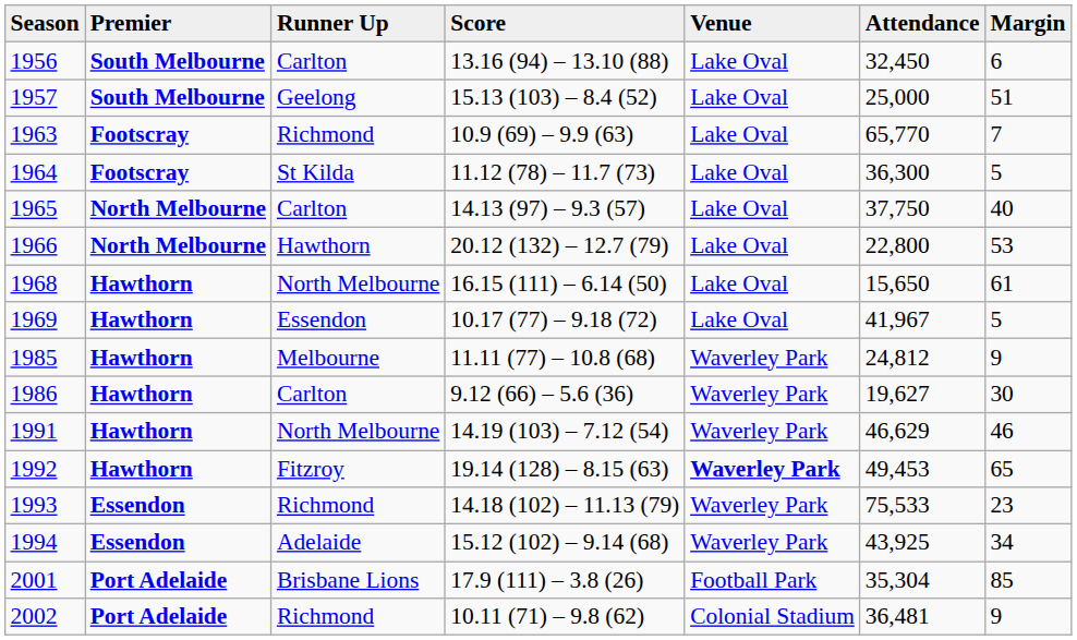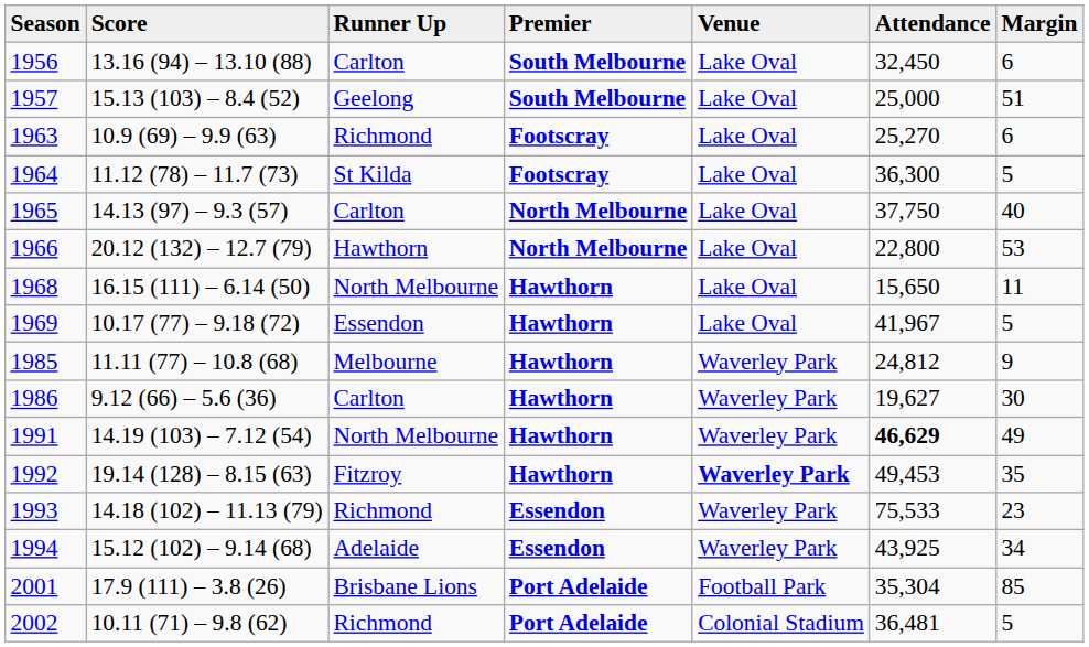 <table class="wikitable sortable">
 <tr style="background:#efefef;">
 <td><strong>Season</strong></td>
+<td><strong>Score</strong></td>
+<td><strong>Runner Up</strong></td>
 <td><strong>Premier</strong></td>
-<td><strong>Runner Up</strong></td>
-<td><strong>Score</strong></td>
 <td><strong>Venue</strong></td>
 <td><strong>Attendance</strong></td>
 <td><strong>Margin</strong></td>
 </tr>
 <tr>
 <td><a href='#'>1956</a></td>
+<td>13.16 (94) – 13.10 (88)</td>
+<td><a href='#'>Carlton</a></td>
 <td><strong><a href='#'>South Melbourne</a></strong></td>
-<td><a href='#'>Carlton</a></td>
-<td>13.16 (94) – 13.10 (88)</td>
 <td><a href='#'>Lake Oval</a></td>
 <td>32,450</td>
 <td>6</td>
 </tr>
 <tr>
 <td><a href='#'>1957</a></td>
+<td>15.13 (103) – 8.4 (52)</td>
+<td><a href='#'>Geelong</a></td>
 <td><strong><a href='#'>South Melbourne</a></strong></td>
-<td><a href='#'>Geelong</a></td>
-<td>15.13 (103) – 8.4 (52)</td>
 <td><a href='#'>Lake Oval</a></td>
 <td>25,000</td>
 <td>51</td>
 </tr>
 <tr>
 <td><a href='#'>1963</a></td>
+<td>10.9 (69) – 9.9 (63)</td>
+<td><a href='#'>Richmond</a></td>
 <td><strong><a href='#'>Footscray</a></strong></td>
-<td><a href='#'>Richmond</a></td>
-<td>10.9 (69) – 9.9 (63)</td>
 <td><a href='#'>Lake Oval</a></td>
-<td>65,770</td>
-<td>7</td>
+<td>25,270</td>
+<td>6</td>
 </tr>
 <tr>
 <td><a href='#'>1964</a></td>
+<td>11.12 (78) – 11.7 (73)</td>
+<td><a href='#'>St Kilda</a></td>
 <td><strong><a href='#'>Footscray</a></strong></td>
-<td><a href='#'>St Kilda</a></td>
-<td>11.12 (78) – 11.7 (73)</td>
 <td><a href='#'>Lake Oval</a></td>
 <td>36,300</td>
 <td>5</td>
 </tr>
 <tr>
 <td><a href='#'>1965</a></td>
+<td>14.13 (97) – 9.3 (57)</td>
+<td><a href='#'>Carlton</a></td>
 <td><strong><a href='#'>North Melbourne</a></strong></td>
-<td><a href='#'>Carlton</a></td>
-<td>14.13 (97) – 9.3 (57)</td>
 <td><a href='#'>Lake Oval</a></td>
 <td>37,750</td>
 <td>40</td>
 </tr>
 <tr>
 <td><a href='#'>1966</a></td>
+<td>20.12 (132) – 12.7 (79)</td>
+<td><a href='#'>Hawthorn</a></td>
 <td><strong><a href='#'>North Melbourne</a></strong></td>
-<td><a href='#'>Hawthorn</a></td>
-<td>20.12 (132) – 12.7 (79)</td>
 <td><a href='#'>Lake Oval</a></td>
 <td>22,800</td>
 <td>53</td>
 </tr>
 <tr>
 <td><a href='#'>1968</a></td>
+<td>16.15 (111) – 6.14 (50)</td>
+<td><a href='#'>North Melbourne</a></td>
 <td><strong><a href='#'>Hawthorn</a></strong></td>
-<td><a href='#'>North Melbourne</a></td>
-<td>16.15 (111) – 6.14 (50)</td>
 <td><a href='#'>Lake Oval</a></td>
 <td>15,650</td>
-<td>61</td>
+<td>11</td>
 </tr>
 <tr>
 <td><a href='#'>1969</a></td>
+<td>10.17 (77) – 9.18 (72)</td>
+<td><a href='#'>Essendon</a></td>
 <td><strong><a href='#'>Hawthorn</a></strong></td>
-<td><a href='#'>Essendon</a></td>
-<td>10.17 (77) – 9.18 (72)</td>
 <td><a href='#'>Lake Oval</a></td>
 <td>41,967</td>
 <td>5</td>
 </tr>
 <tr>
 <td><a href='#'>1985</a></td>
+<td>11.11 (77) – 10.8 (68)</td>
+<td><a href='#'>Melbourne</a></td>
 <td><strong><a href='#'>Hawthorn</a></strong></td>
-<td><a href='#'>Melbourne</a></td>
-<td>11.11 (77) – 10.8 (68)</td>
 <td><a href='#'>Waverley Park</a></td>
 <td>24,812</td>
 <td>9</td>
 </tr>
 <tr>
 <td><a href='#'>1986</a></td>
+<td>9.12 (66) – 5.6 (36)</td>
+<td><a href='#'>Carlton</a></td>
 <td><strong><a href='#'>Hawthorn</a></strong></td>
-<td><a href='#'>Carlton</a></td>
-<td>9.12 (66) – 5.6 (36)</td>
 <td><a href='#'>Waverley Park</a></td>
 <td>19,627</td>
 <td>30</td>
 </tr>
 <tr>
 <td><a href='#'>1991</a></td>
+<td>14.19 (103) – 7.12 (54)</td>
+<td><a href='#'>North Melbourne</a></td>
 <td><strong><a href='#'>Hawthorn</a></strong></td>
-<td><a href='#'>North Melbourne</a></td>
-<td>14.19 (103) – 7.12 (54)</td>
 <td><a href='#'>Waverley Park</a></td>
-<td>46,629</td>
-<td>46</td>
+<td><strong>46,629</strong></td>
+<td>49</td>
 </tr>
 <tr>
 <td><a href='#'>1992</a></td>
+<td>19.14 (128) – 8.15 (63)</td>
+<td><a href='#'>Fitzroy</a></td>
 <td><strong><a href='#'>Hawthorn</a></strong></td>
-<td><a href='#'>Fitzroy</a></td>
-<td>19.14 (128) – 8.15 (63)</td>
 <td><strong><a href='#'>Waverley Park</a></strong></td>
 <td>49,453</td>
-<td>65</td>
+<td>35</td>
 </tr>
 <tr>
 <td><a href='#'>1993</a></td>
+<td>14.18 (102) – 11.13 (79)</td>
+<td><a href='#'>Richmond</a></td>
 <td><strong><a href='#'>Essendon</a></strong></td>
-<td><a href='#'>Richmond</a></td>
-<td>14.18 (102) – 11.13 (79)</td>
 <td><a href='#'>Waverley Park</a></td>
 <td>75,533</td>
 <td>23</td>
 </tr>
 <tr>
 <td><a href='#'>1994</a></td>
+<td>15.12 (102) – 9.14 (68)</td>
+<td><a href='#'>Adelaide</a></td>
 <td><strong><a href='#'>Essendon</a></strong></td>
-<td><a href='#'>Adelaide</a></td>
-<td>15.12 (102) – 9.14 (68)</td>
 <td><a href='#'>Waverley Park</a></td>
 <td>43,925</td>
 <td>34</td>
 </tr>
 <tr>
 <td><a href='#'>2001</a></td>
+<td>17.9 (111) – 3.8 (26)</td>
+<td><a href='#'>Brisbane Lions</a></td>
 <td><strong><a href='#'>Port Adelaide</a></strong></td>
-<td><a href='#'>Brisbane Lions</a></td>
-<td>17.9 (111) – 3.8 (26)</td>
 <td><a href='#'>Football Park</a></td>
 <td>35,304</td>
 <td>85</td>
 </tr>
 <tr>
 <td><a href='#'>2002</a></td>
+<td>10.11 (71) – 9.8 (62)</td>
+<td><a href='#'>Richmond</a></td>
 <td><strong><a href='#'>Port Adelaide</a></strong></td>
-<td><a href='#'>Richmond</a></td>
-<td>10.11 (71) – 9.8 (62)</td>
 <td><a href='#'>Colonial Stadium</a></td>
 <td>36,481</td>
-<td>9</td>
+<td>5</td>
 </tr>
 </table>
